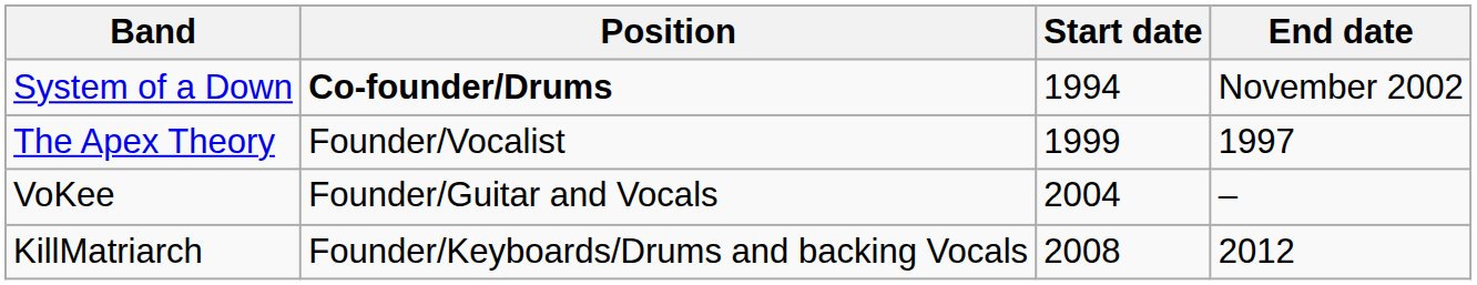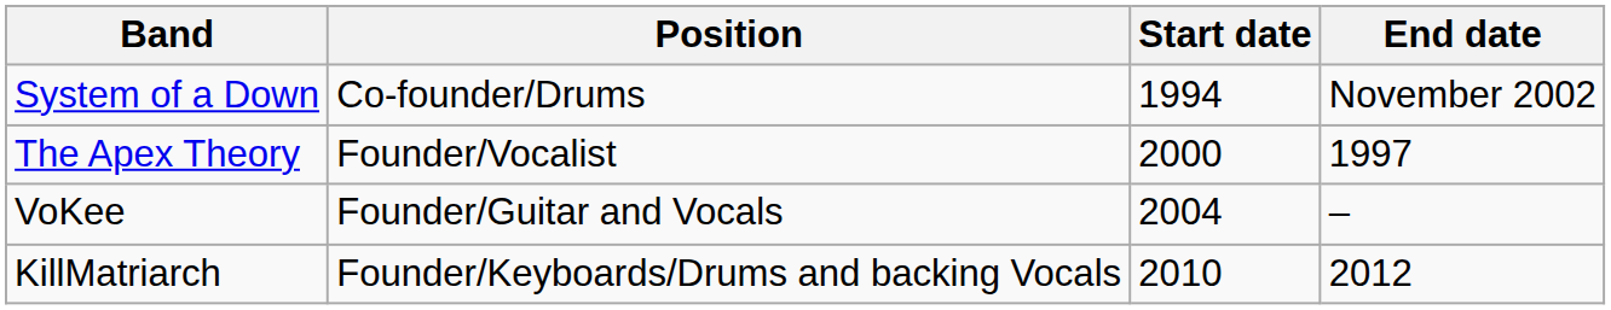 <table class="wikitable">
 <tr>
 <th>Band</th>
 <th>Position</th>
 <th>Start date</th>
 <th>End date</th>
 </tr>
 <tr>
 <td><a href='#'>System of a Down</a></td>
-<td><strong>Co-founder/Drums</strong></td>
+<td>Co-founder/Drums</td>
 <td>1994</td>
 <td>November 2002</td>
 </tr>
 <tr>
 <td><a href='#'>The Apex Theory</a></td>
 <td>Founder/Vocalist</td>
-<td>1999</td>
+<td>2000</td>
 <td>1997</td>
 </tr>
 <tr>
 <td>VoKee</td>
 <td>Founder/Guitar and Vocals</td>
 <td>2004</td>
 <td>–</td>
 </tr>
 <tr>
 <td>KillMatriarch</td>
 <td>Founder/Keyboards/Drums and backing Vocals</td>
-<td>2008</td>
+<td>2010</td>
 <td>2012</td>
 </tr>
 </table>
